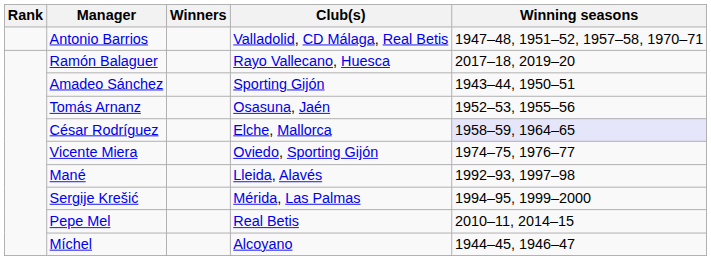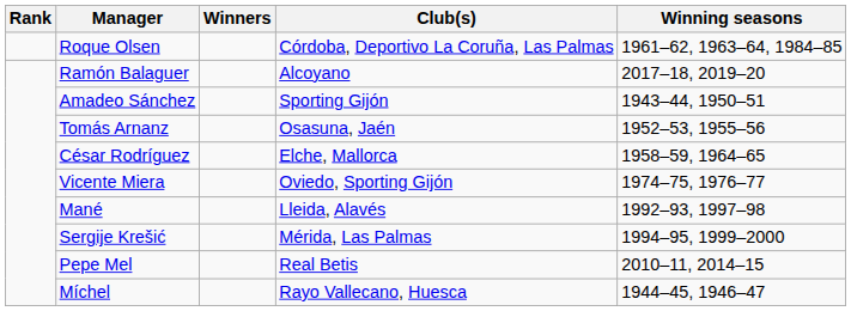 <table class="wikitable">
 <tr>
 <th>Rank</th>
 <th>Manager</th>
 <th>Winners</th>
 <th>Club(s)</th>
 <th>Winning seasons</th>
 </tr>
 <tr>
 <td></td>
-<td> <a href='#'>Antonio Barrios</a></td>
+<td> <a href='#'>Roque Olsen</a></td>
 <td></td>
-<td><a href='#'>Valladolid</a>, <a href='#'>CD Málaga</a>, <a href='#'>Real Betis</a></td>
-<td>1947–48, 1951–52, 1957–58, 1970–71</td>
+<td><a href='#'>Córdoba</a>, <a href='#'>Deportivo La Coruña</a>, <a href='#'>Las Palmas</a></td>
+<td>1961–62, 1963–64, 1984–85</td>
 </tr>
 <tr>
 <td rowspan="9"></td>
 <td> <a href='#'>Ramón Balaguer</a></td>
 <td></td>
-<td><a href='#'>Rayo Vallecano</a>, <a href='#'>Huesca</a></td>
+<td><a href='#'>Alcoyano</a></td>
 <td>2017–18, 2019–20</td>
 </tr>
 <tr>
 <td> <a href='#'>Amadeo Sánchez</a></td>
 <td></td>
 <td><a href='#'>Sporting Gijón</a></td>
 <td>1943–44, 1950–51</td>
 </tr>
 <tr>
 <td> <a href='#'>Tomás Arnanz</a></td>
 <td></td>
 <td><a href='#'>Osasuna</a>, <a href='#'>Jaén</a></td>
 <td>1952–53, 1955–56</td>
 </tr>
 <tr>
 <td> <a href='#'>César Rodríguez</a></td>
 <td></td>
 <td><a href='#'>Elche</a>, <a href='#'>Mallorca</a></td>
-<td style="background: lavender;">1958–59, 1964–65</td>
+<td>1958–59, 1964–65</td>
 </tr>
 <tr>
 <td> <a href='#'>Vicente Miera</a></td>
 <td></td>
 <td><a href='#'>Oviedo</a>, <a href='#'>Sporting Gijón</a></td>
 <td>1974–75, 1976–77</td>
 </tr>
 <tr>
 <td> <a href='#'>Mané</a></td>
 <td></td>
 <td><a href='#'>Lleida</a>, <a href='#'>Alavés</a></td>
 <td>1992–93, 1997–98</td>
 </tr>
 <tr>
 <td> <a href='#'>Sergije Krešić</a></td>
 <td></td>
 <td><a href='#'>Mérida</a>, <a href='#'>Las Palmas</a></td>
 <td>1994–95, 1999–2000</td>
 </tr>
 <tr>
 <td> <a href='#'>Pepe Mel</a></td>
 <td></td>
 <td><a href='#'>Real Betis</a></td>
 <td>2010–11, 2014–15</td>
 </tr>
 <tr>
 <td> <a href='#'>Míchel</a></td>
 <td></td>
-<td><a href='#'>Alcoyano</a></td>
+<td><a href='#'>Rayo Vallecano</a>, <a href='#'>Huesca</a></td>
 <td>1944–45, 1946–47</td>
 </tr>
 </table>
